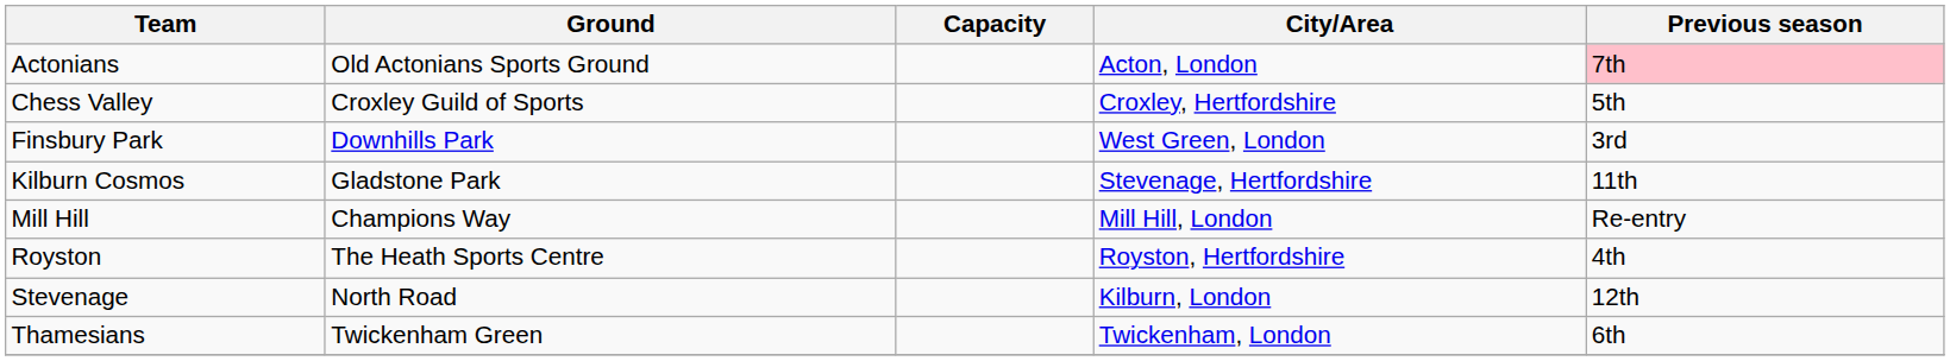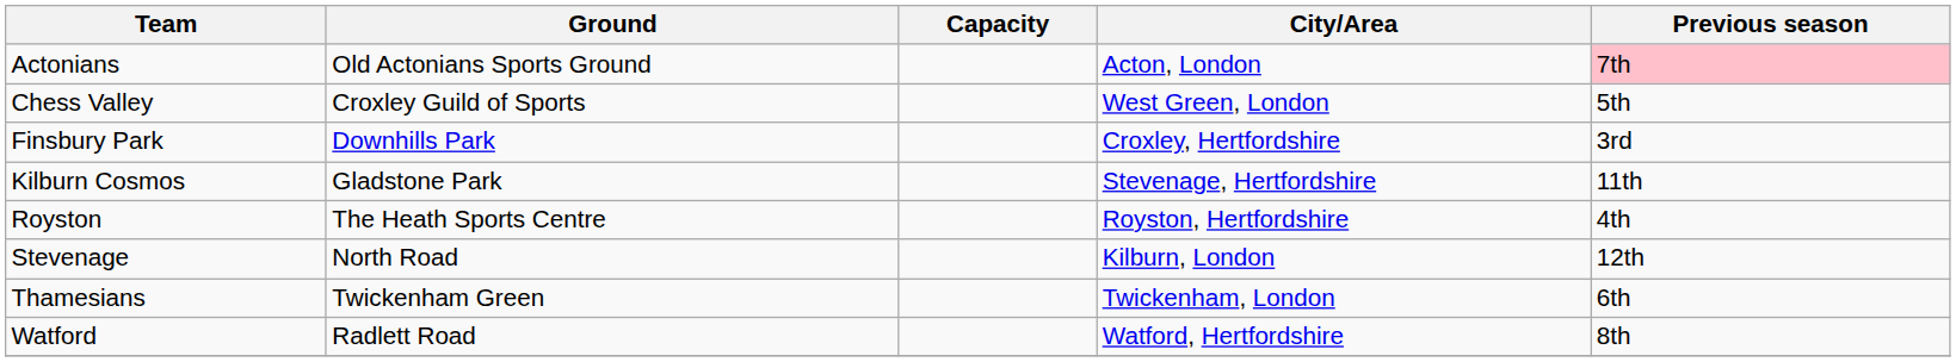 <table class="wikitable sortable" width=100%>
 <tr>
 <th>Team</th>
 <th>Ground</th>
 <th>Capacity</th>
 <th>City/Area</th>
 <th>Previous season</th>
 </tr>
 <tr>
 <td>Actonians</td>
 <td>Old Actonians Sports Ground</td>
 <td></td>
 <td><a href='#'>Acton</a>,  <a href='#'>London</a></td>
 <td style="background: pink;">7th</td>
 </tr>
 <tr>
 <td>Chess Valley</td>
 <td>Croxley Guild of Sports</td>
 <td></td>
-<td><a href='#'>Croxley</a>, <a href='#'>Hertfordshire</a></td>
+<td><a href='#'>West Green</a>, <a href='#'>London</a></td>
 <td>5th</td>
 </tr>
 <tr>
 <td>Finsbury Park</td>
 <td><a href='#'>Downhills Park</a></td>
 <td></td>
-<td><a href='#'>West Green</a>, <a href='#'>London</a></td>
+<td><a href='#'>Croxley</a>, <a href='#'>Hertfordshire</a></td>
 <td>3rd</td>
 </tr>
 <tr>
 <td>Kilburn Cosmos</td>
 <td>Gladstone Park</td>
 <td></td>
 <td><a href='#'>Stevenage</a>, <a href='#'>Hertfordshire</a></td>
 <td>11th</td>
-</tr>
-<tr>
-<td>Mill Hill</td>
-<td>Champions Way</td>
-<td></td>
-<td><a href='#'>Mill Hill</a>, <a href='#'>London</a></td>
-<td>Re-entry</td>
 </tr>
 <tr>
 <td>Royston</td>
 <td>The Heath Sports Centre</td>
 <td></td>
 <td><a href='#'>Royston</a>, <a href='#'>Hertfordshire</a></td>
 <td>4th</td>
 </tr>
 <tr>
 <td>Stevenage</td>
 <td>North Road</td>
 <td></td>
 <td><a href='#'>Kilburn</a>,  <a href='#'>London</a></td>
 <td>12th</td>
 </tr>
 <tr>
 <td>Thamesians</td>
 <td>Twickenham Green</td>
 <td></td>
 <td><a href='#'>Twickenham</a>,  <a href='#'>London</a></td>
 <td>6th</td>
 </tr>
 <tr>
+<td>Watford</td>
+<td>Radlett Road</td>
+<td></td>
+<td><a href='#'>Watford</a>, <a href='#'>Hertfordshire</a></td>
+<td>8th</td>
+</tr>
+<tr>
 </tr>
 </table>
